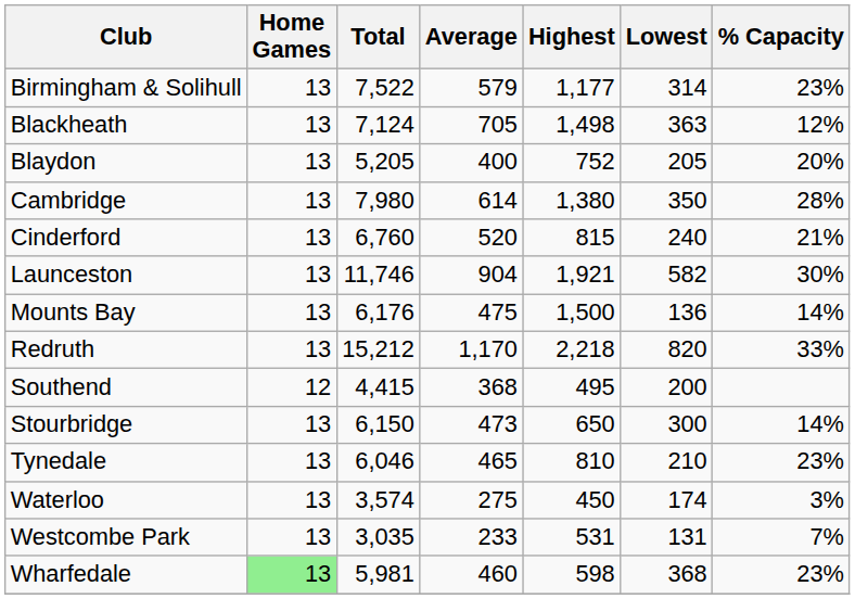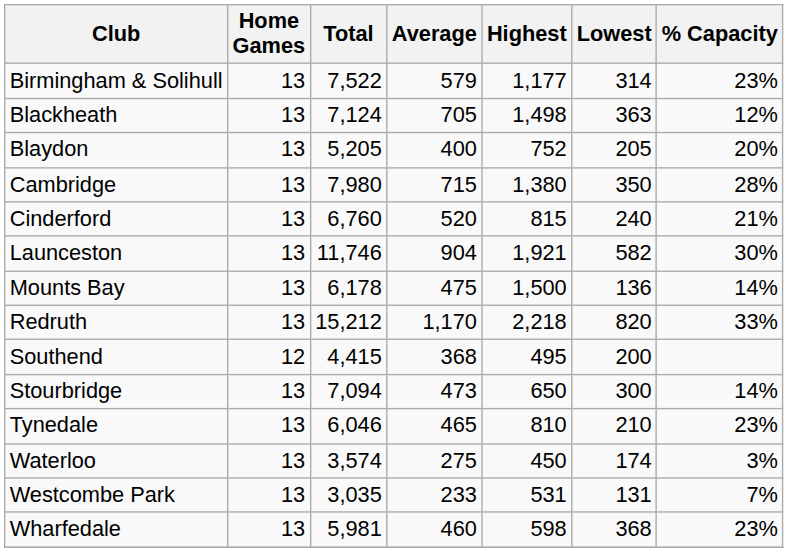 <table class="wikitable sortable" style="text-align:right">
 <tr>
 <th>Club</th>
 <th>Home<br>Games</th>
 <th>Total</th>
 <th>Average</th>
 <th>Highest</th>
 <th>Lowest</th>
 <th>% Capacity</th>
 </tr>
 <tr>
 <td style="text-align:left">Birmingham & Solihull</td>
 <td>13</td>
 <td>7,522</td>
 <td>579</td>
 <td>1,177</td>
 <td>314</td>
 <td>23%</td>
 </tr>
 <tr>
 <td style="text-align:left">Blackheath</td>
 <td>13</td>
 <td>7,124</td>
 <td>705</td>
 <td>1,498</td>
 <td>363</td>
 <td>12%</td>
 </tr>
 <tr>
 <td style="text-align:left">Blaydon</td>
 <td>13</td>
 <td>5,205</td>
 <td>400</td>
 <td>752</td>
 <td>205</td>
 <td>20%</td>
 </tr>
 <tr>
 <td style="text-align:left">Cambridge</td>
 <td>13</td>
 <td>7,980</td>
-<td>614</td>
+<td>715</td>
 <td>1,380</td>
 <td>350</td>
 <td>28%</td>
 </tr>
 <tr>
 <td style="text-align:left">Cinderford</td>
 <td>13</td>
 <td>6,760</td>
 <td>520</td>
 <td>815</td>
 <td>240</td>
 <td>21%</td>
 </tr>
 <tr>
 <td style="text-align:left">Launceston</td>
 <td>13</td>
 <td>11,746</td>
 <td>904</td>
 <td>1,921</td>
 <td>582</td>
 <td>30%</td>
 </tr>
 <tr>
 <td style="text-align:left">Mounts Bay</td>
 <td>13</td>
-<td>6,176</td>
+<td>6,178</td>
 <td>475</td>
 <td>1,500</td>
 <td>136</td>
 <td>14%</td>
 </tr>
 <tr>
 <td style="text-align:left">Redruth</td>
 <td>13</td>
 <td>15,212</td>
 <td>1,170</td>
 <td>2,218</td>
 <td>820</td>
 <td>33%</td>
 </tr>
 <tr>
 <td style="text-align:left">Southend</td>
 <td>12</td>
 <td>4,415</td>
 <td>368</td>
 <td>495</td>
 <td>200</td>
 <td></td>
 </tr>
 <tr>
 <td style="text-align:left">Stourbridge</td>
 <td>13</td>
-<td>6,150</td>
+<td>7,094</td>
 <td>473</td>
 <td>650</td>
 <td>300</td>
 <td>14%</td>
 </tr>
 <tr>
 <td style="text-align:left">Tynedale</td>
 <td>13</td>
 <td>6,046</td>
 <td>465</td>
 <td>810</td>
 <td>210</td>
 <td>23%</td>
 </tr>
 <tr>
 <td style="text-align:left">Waterloo</td>
 <td>13</td>
 <td>3,574</td>
 <td>275</td>
 <td>450</td>
 <td>174</td>
 <td>3%</td>
 </tr>
 <tr>
 <td style="text-align:left">Westcombe Park</td>
 <td>13</td>
 <td>3,035</td>
 <td>233</td>
 <td>531</td>
 <td>131</td>
 <td>7%</td>
 </tr>
 <tr>
 <td style="text-align:left">Wharfedale</td>
-<td style="background: lightgreen;">13</td>
+<td>13</td>
 <td>5,981</td>
 <td>460</td>
 <td>598</td>
 <td>368</td>
 <td>23%</td>
 </tr>
 <tr>
 </tr>
 </table>
